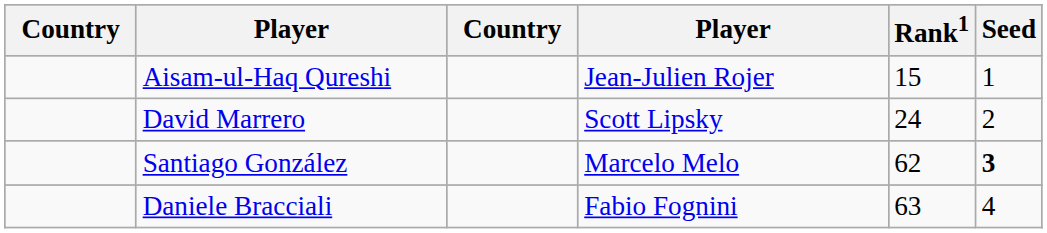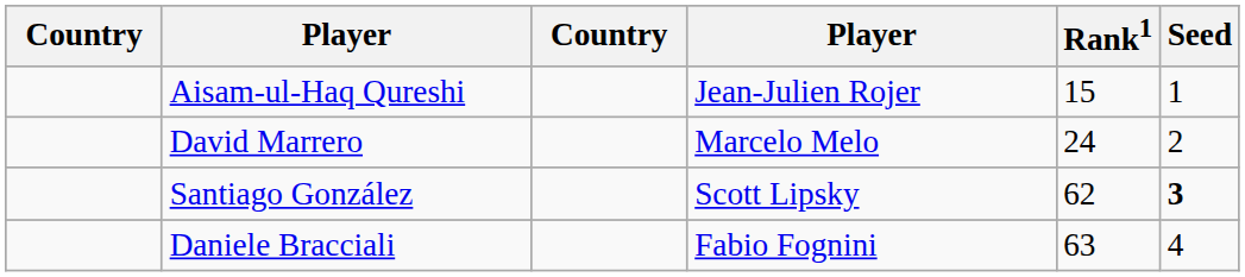 <table class="sortable wikitable">
 <tr>
 <th width="70">Country</th>
 <th width="175">Player</th>
 <th width="70">Country</th>
 <th width="175">Player</th>
 <th>Rank<sup>1</sup></th>
 <th>Seed</th>
 </tr>
 <tr>
 <td></td>
 <td><a href='#'>Aisam-ul-Haq Qureshi</a></td>
 <td></td>
 <td><a href='#'>Jean-Julien Rojer</a></td>
 <td>15</td>
 <td>1</td>
 </tr>
 <tr>
 <td></td>
 <td><a href='#'>David Marrero</a></td>
 <td></td>
-<td><a href='#'>Scott Lipsky</a></td>
+<td><a href='#'>Marcelo Melo</a></td>
 <td>24</td>
 <td>2</td>
 </tr>
 <tr>
 <td></td>
 <td><a href='#'>Santiago González</a></td>
 <td></td>
-<td><a href='#'>Marcelo Melo</a></td>
+<td><a href='#'>Scott Lipsky</a></td>
 <td>62</td>
 <td><strong>3</strong></td>
 </tr>
 <tr>
 <td></td>
 <td><a href='#'>Daniele Bracciali</a></td>
 <td></td>
 <td><a href='#'>Fabio Fognini</a></td>
 <td>63</td>
 <td>4</td>
 </tr>
 </table>
